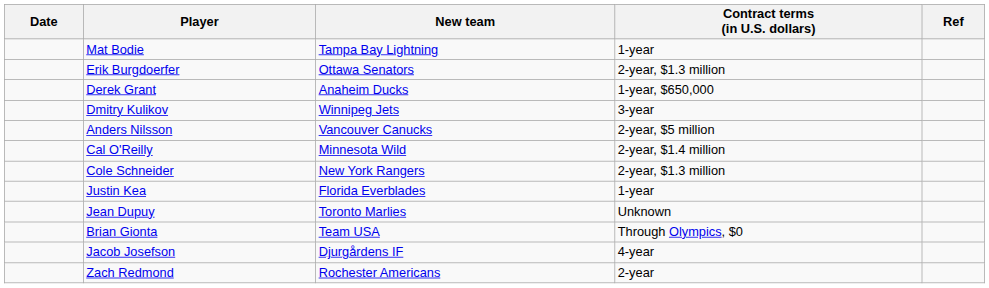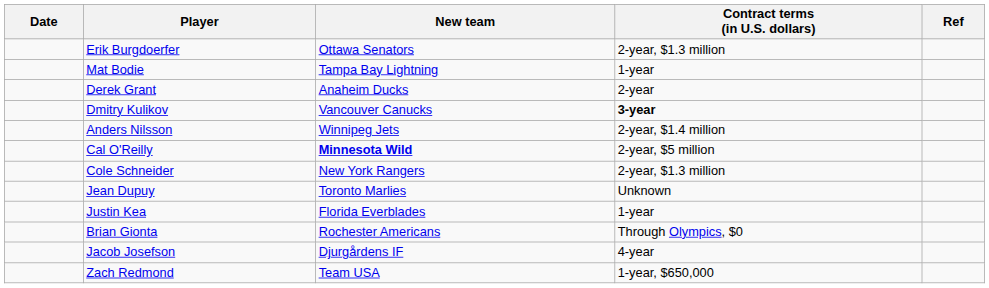 <table class="wikitable" width=97%>
 <tr style="background:#ddd; text-align:center;">
 <th>Date</th>
 <th>Player</th>
 <th>New team</th>
 <th>Contract terms<br>(in U.S. dollars)</th>
 <th>Ref</th>
 </tr>
 <tr>
 <td></td>
+<td><a href='#'>Erik Burgdoerfer</a></td>
+<td><a href='#'>Ottawa Senators</a></td>
+<td>2-year, $1.3 million</td>
+<td></td>
+</tr>
+<tr>
+<td></td>
 <td><a href='#'>Mat Bodie</a></td>
 <td><a href='#'>Tampa Bay Lightning</a></td>
 <td>1-year</td>
 <td></td>
 </tr>
 <tr>
 <td></td>
-<td><a href='#'>Erik Burgdoerfer</a></td>
-<td><a href='#'>Ottawa Senators</a></td>
-<td>2-year, $1.3 million</td>
-<td></td>
-</tr>
-<tr>
-<td></td>
 <td><a href='#'>Derek Grant</a></td>
 <td><a href='#'>Anaheim Ducks</a></td>
-<td>1-year, $650,000</td>
+<td>2-year</td>
 <td></td>
 </tr>
 <tr>
 <td></td>
 <td><a href='#'>Dmitry Kulikov</a></td>
-<td><a href='#'>Winnipeg Jets</a></td>
-<td>3-year</td>
+<td><a href='#'>Vancouver Canucks</a></td>
+<td><strong>3-year</strong></td>
 <td></td>
 </tr>
 <tr>
 <td></td>
 <td><a href='#'>Anders Nilsson</a></td>
-<td><a href='#'>Vancouver Canucks</a></td>
-<td>2-year, $5 million</td>
+<td><a href='#'>Winnipeg Jets</a></td>
+<td>2-year, $1.4 million</td>
 <td></td>
 </tr>
 <tr>
 <td></td>
 <td><a href='#'>Cal O'Reilly</a></td>
-<td><a href='#'>Minnesota Wild</a></td>
-<td>2-year, $1.4 million</td>
+<td><strong><a href='#'>Minnesota Wild</a></strong></td>
+<td>2-year, $5 million</td>
 <td></td>
 </tr>
 <tr>
 <td></td>
 <td><a href='#'>Cole Schneider</a></td>
 <td><a href='#'>New York Rangers</a></td>
 <td>2-year, $1.3 million</td>
 <td></td>
 </tr>
 <tr>
 <td></td>
+<td><a href='#'>Jean Dupuy</a></td>
+<td><a href='#'>Toronto Marlies</a></td>
+<td>Unknown</td>
+<td></td>
+</tr>
+<tr>
+<td></td>
 <td><a href='#'>Justin Kea</a></td>
 <td><a href='#'>Florida Everblades</a></td>
 <td>1-year</td>
 <td></td>
 </tr>
 <tr>
 <td></td>
-<td><a href='#'>Jean Dupuy</a></td>
-<td><a href='#'>Toronto Marlies</a></td>
-<td>Unknown</td>
-<td></td>
-</tr>
-<tr>
-<td></td>
 <td><a href='#'>Brian Gionta</a></td>
-<td><a href='#'>Team USA</a></td>
+<td><a href='#'>Rochester Americans</a></td>
 <td>Through <a href='#'>Olympics</a>, $0</td>
 <td></td>
 </tr>
 <tr>
 <td></td>
 <td><a href='#'>Jacob Josefson</a></td>
 <td><a href='#'>Djurgårdens IF</a></td>
 <td>4-year</td>
 <td></td>
 </tr>
 <tr>
 <td></td>
 <td><a href='#'>Zach Redmond</a></td>
-<td><a href='#'>Rochester Americans</a></td>
-<td>2-year</td>
+<td><a href='#'>Team USA</a></td>
+<td>1-year, $650,000</td>
 <td></td>
 </tr>
 </table>
